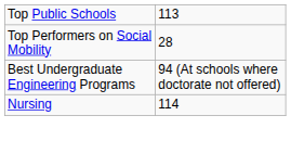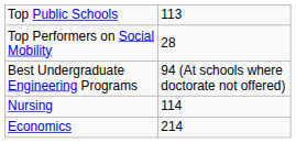 <table class="wikitable floatright" style="width: 22em">
 <tr>
 <td>Top <a href='#'>Public Schools</a></td>
 <td>113</td>
 </tr>
 <tr>
 <td>Top Performers on <a href='#'>Social Mobility</a></td>
 <td>28</td>
 </tr>
 <tr>
 <td>Best Undergraduate <a href='#'>Engineering</a> Programs</td>
 <td>94 (At schools where doctorate not offered)</td>
 </tr>
 <tr>
 <td><a href='#'>Nursing</a></td>
 <td>114</td>
 </tr>
+<tr>
+<td><a href='#'>Economics</a></td>
+<td>214</td>
+</tr>
 </table>
